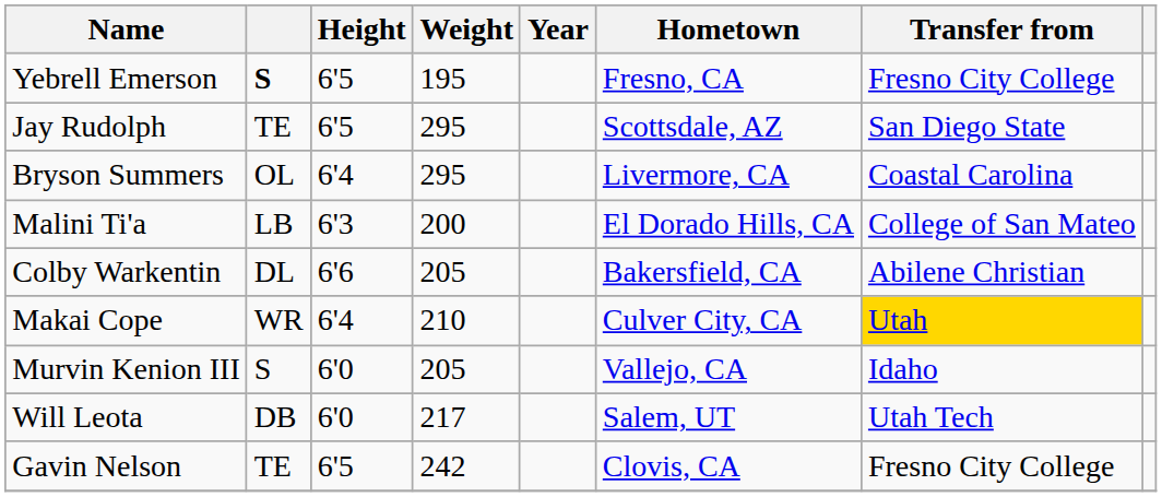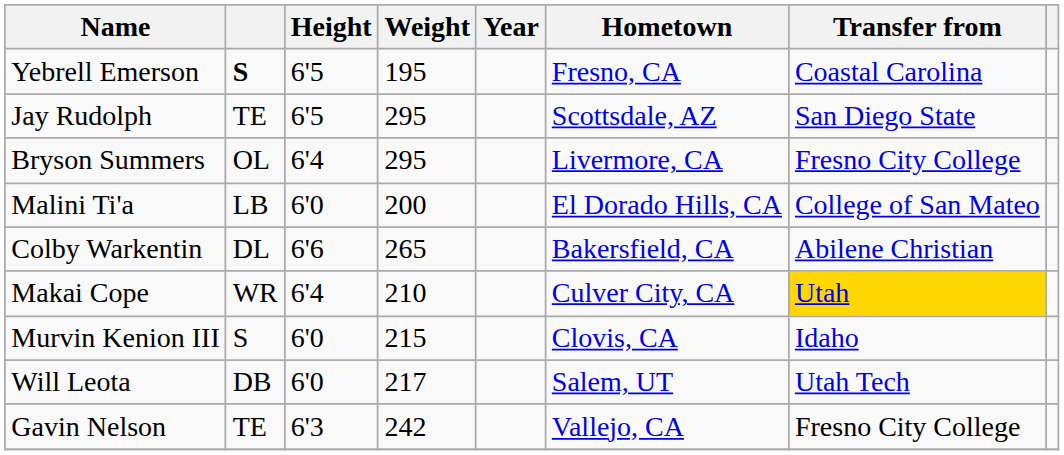 <table class="wikitable sortable mw-collapsible">
 <tr>
 <th>Name</th>
 <th></th>
 <th>Height</th>
 <th>Weight</th>
 <th>Year</th>
 <th>Hometown</th>
 <th>Transfer from</th>
 <th></th>
 </tr>
 <tr>
 <td>Yebrell Emerson</td>
 <td><strong>S</strong></td>
 <td>6'5</td>
 <td>195</td>
 <td></td>
 <td><a href='#'>Fresno, CA</a></td>
-<td><a href='#'>Fresno City College</a></td>
+<td><a href='#'>Coastal Carolina</a></td>
 <td></td>
 </tr>
 <tr>
 <td>Jay Rudolph</td>
 <td>TE</td>
 <td>6'5</td>
 <td>295</td>
 <td></td>
 <td><a href='#'>Scottsdale, AZ</a></td>
 <td><a href='#'>San Diego State</a></td>
 <td></td>
 </tr>
 <tr>
 <td>Bryson Summers</td>
 <td>OL</td>
 <td>6'4</td>
 <td>295</td>
 <td></td>
 <td><a href='#'>Livermore, CA</a></td>
-<td><a href='#'>Coastal Carolina</a></td>
+<td><a href='#'>Fresno City College</a></td>
 <td></td>
 </tr>
 <tr>
 <td>Malini Ti'a</td>
 <td>LB</td>
-<td>6'3</td>
+<td>6'0</td>
 <td>200</td>
 <td></td>
 <td><a href='#'>El Dorado Hills, CA</a></td>
 <td><a href='#'>College of San Mateo</a></td>
 <td></td>
 </tr>
 <tr>
 <td>Colby Warkentin</td>
 <td>DL</td>
 <td>6'6</td>
-<td>205</td>
+<td>265</td>
 <td></td>
 <td><a href='#'>Bakersfield, CA</a></td>
 <td><a href='#'>Abilene Christian</a></td>
 <td></td>
 </tr>
 <tr>
 <td>Makai Cope</td>
 <td>WR</td>
 <td>6'4</td>
 <td>210</td>
 <td></td>
 <td><a href='#'>Culver City, CA</a></td>
 <td style="background: gold;"><a href='#'>Utah</a></td>
 <td></td>
 </tr>
 <tr>
 <td>Murvin Kenion III</td>
 <td>S</td>
 <td>6'0</td>
-<td>205</td>
+<td>215</td>
 <td></td>
-<td><a href='#'>Vallejo, CA</a></td>
+<td><a href='#'>Clovis, CA</a></td>
 <td><a href='#'>Idaho</a></td>
 <td></td>
 </tr>
 <tr>
 <td>Will Leota</td>
 <td>DB</td>
 <td>6'0</td>
 <td>217</td>
 <td></td>
 <td><a href='#'>Salem, UT</a></td>
 <td><a href='#'>Utah Tech</a></td>
 <td></td>
 </tr>
 <tr>
 <td>Gavin Nelson</td>
 <td>TE</td>
-<td>6'5</td>
+<td>6'3</td>
 <td>242</td>
 <td></td>
-<td><a href='#'>Clovis, CA</a></td>
+<td><a href='#'>Vallejo, CA</a></td>
 <td>Fresno City College</td>
 <td></td>
 </tr>
 <tr>
 </tr>
 </table>
